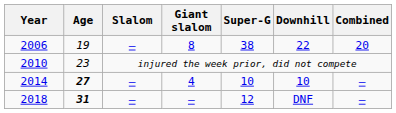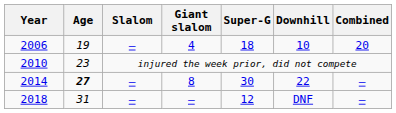 <table class=wikitable style="text-align:center">
 <tr>
 <th>  Year  </th>
 <th> Age </th>
 <th> Slalom </th>
 <th>Giant<br> slalom </th>
 <th>Super-G</th>
 <th>Downhill</th>
 <th>Combined</th>
 </tr>
 <tr>
 <td><a href='#'>2006</a></td>
 <td><em>19</em></td>
 <td><a href='#'>—</a></td>
-<td><a href='#'>8</a></td>
-<td><a href='#'>38</a></td>
-<td><a href='#'>22</a></td>
+<td><a href='#'>4</a></td>
+<td><a href='#'>18</a></td>
+<td><a href='#'>10</a></td>
 <td><a href='#'>20</a></td>
 </tr>
 <tr>
 <td><a href='#'>2010</a></td>
 <td><em>23</em></td>
 <td colspan=5><small><em>injured the week prior, did not compete</em></small></td>
 </tr>
 <tr>
 <td><a href='#'>2014</a></td>
 <td><strong><em>27</em></strong></td>
 <td><a href='#'>—</a></td>
-<td><a href='#'>4</a></td>
-<td><a href='#'>10</a></td>
-<td><a href='#'>10</a></td>
+<td><a href='#'>8</a></td>
+<td><a href='#'>30</a></td>
+<td><a href='#'>22</a></td>
 <td><a href='#'>—</a></td>
 </tr>
 <tr>
 <td><a href='#'>2018</a></td>
-<td><strong><em>31</em></strong></td>
+<td><em>31</em></td>
 <td><a href='#'>—</a></td>
 <td><a href='#'>—</a></td>
 <td><a href='#'>12</a></td>
 <td><a href='#'>DNF</a></td>
 <td><a href='#'>—</a></td>
 </tr>
 </table>
